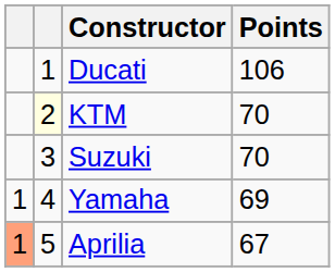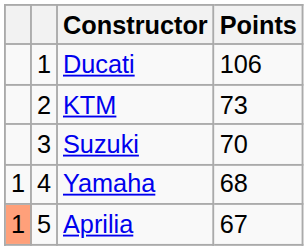 <table class="wikitable" style="font-size: 85%;">
 <tr>
 <th></th>
 <th></th>
 <th>Constructor</th>
 <th>Points</th>
 </tr>
 <tr>
 <td></td>
 <td align=center>1</td>
 <td> <a href='#'>Ducati</a></td>
 <td align=left>106</td>
 </tr>
 <tr>
 <td></td>
-<td align=center style="background: lightyellow;">2</td>
+<td align=center>2</td>
 <td> <a href='#'>KTM</a></td>
-<td align=left>70</td>
+<td align=left>73</td>
 </tr>
 <tr>
 <td></td>
 <td align=center>3</td>
 <td> <a href='#'>Suzuki</a></td>
 <td align=left>70</td>
 </tr>
 <tr>
 <td> 1</td>
 <td align=center>4</td>
 <td> <a href='#'>Yamaha</a></td>
-<td align=left>69</td>
+<td align=left>68</td>
 </tr>
 <tr>
 <td style="background: lightsalmon;"> 1</td>
 <td align=center>5</td>
 <td> <a href='#'>Aprilia</a></td>
 <td align=left>67</td>
 </tr>
 </table>
